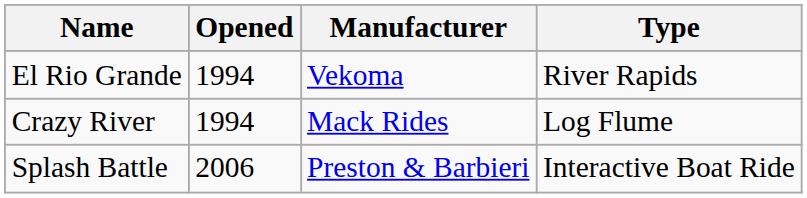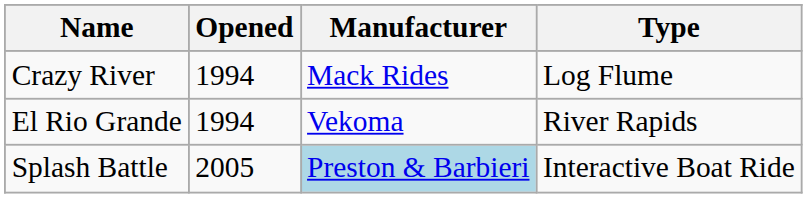 <table class="wikitable sortable">
 <tr>
 <th>Name</th>
 <th>Opened</th>
 <th>Manufacturer</th>
 <th>Type</th>
 </tr>
 <tr>
+<td>Crazy River</td>
+<td>1994</td>
+<td><a href='#'>Mack Rides</a></td>
+<td>Log Flume</td>
+</tr>
+<tr>
 <td>El Rio Grande</td>
 <td>1994</td>
 <td><a href='#'>Vekoma</a></td>
 <td>River Rapids</td>
 </tr>
 <tr>
-<td>Crazy River</td>
-<td>1994</td>
-<td><a href='#'>Mack Rides</a></td>
-<td>Log Flume</td>
-</tr>
-<tr>
 <td>Splash Battle</td>
-<td>2006</td>
-<td><a href='#'>Preston & Barbieri</a></td>
+<td>2005</td>
+<td style="background: lightblue;"><a href='#'>Preston & Barbieri</a></td>
 <td>Interactive Boat Ride</td>
 </tr>
 </table>
